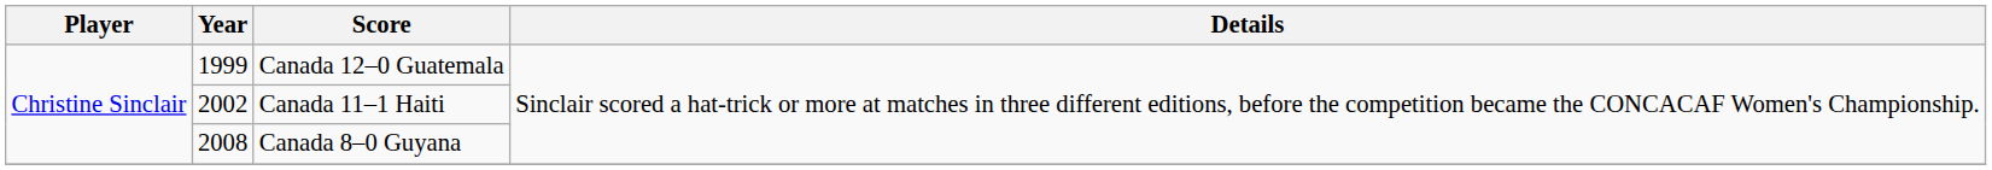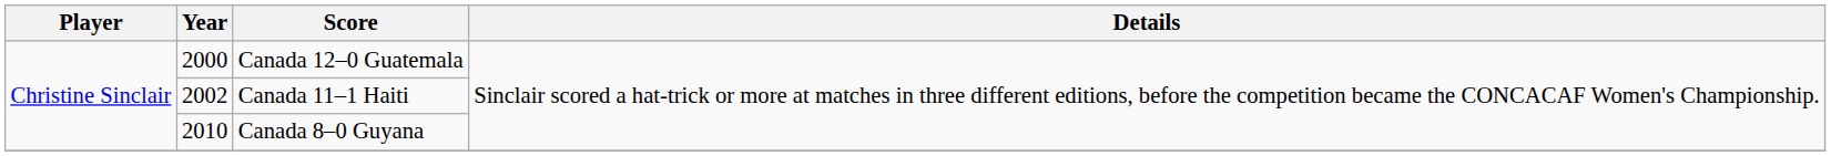 <table class="wikitable sortable">
 <tr>
 <th>Player</th>
 <th>Year</th>
 <th>Score</th>
 <th>Details</th>
 </tr>
 <tr>
 <td rowspan="3"> <a href='#'>Christine Sinclair</a></td>
-<td align="center">1999</td>
+<td align="center">2000</td>
 <td>Canada 12–0 Guatemala</td>
 <td rowspan="3">Sinclair scored a hat-trick or more at matches in three different editions, before the competition became the CONCACAF Women's Championship.</td>
 </tr>
 <tr>
 <td align="center">2002</td>
 <td>Canada 11–1 Haiti</td>
 </tr>
 <tr>
-<td align="center">2008</td>
+<td align="center">2010</td>
 <td>Canada 8–0 Guyana</td>
 </tr>
 <tr>
 </tr>
 </table>
